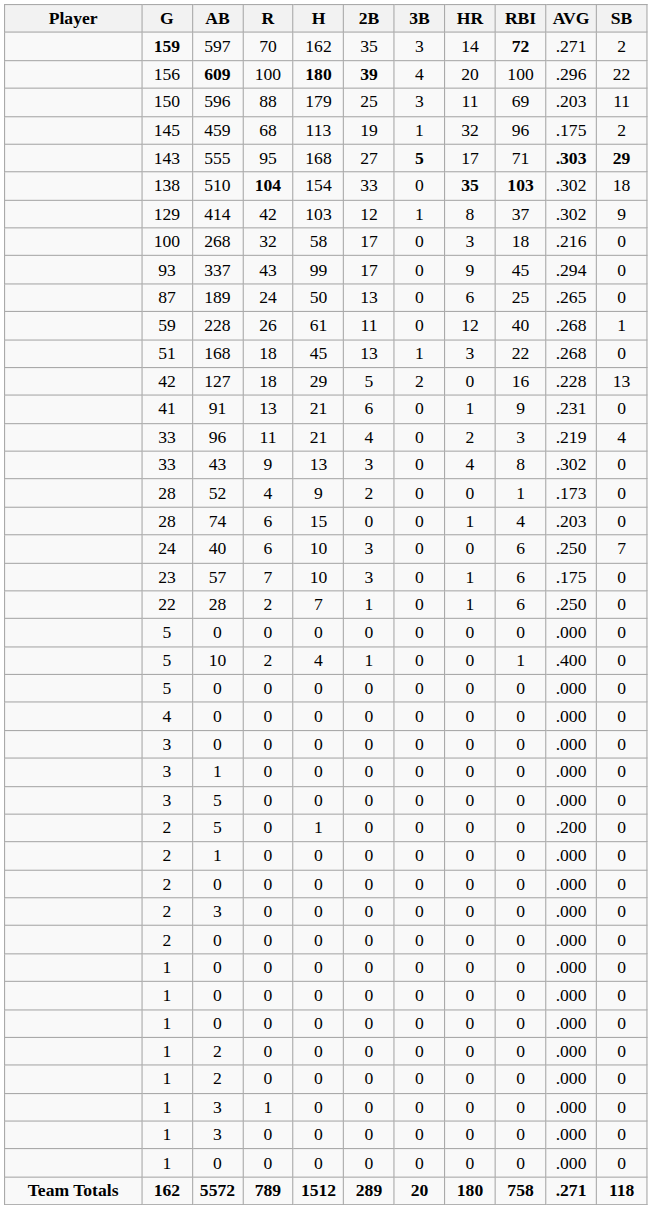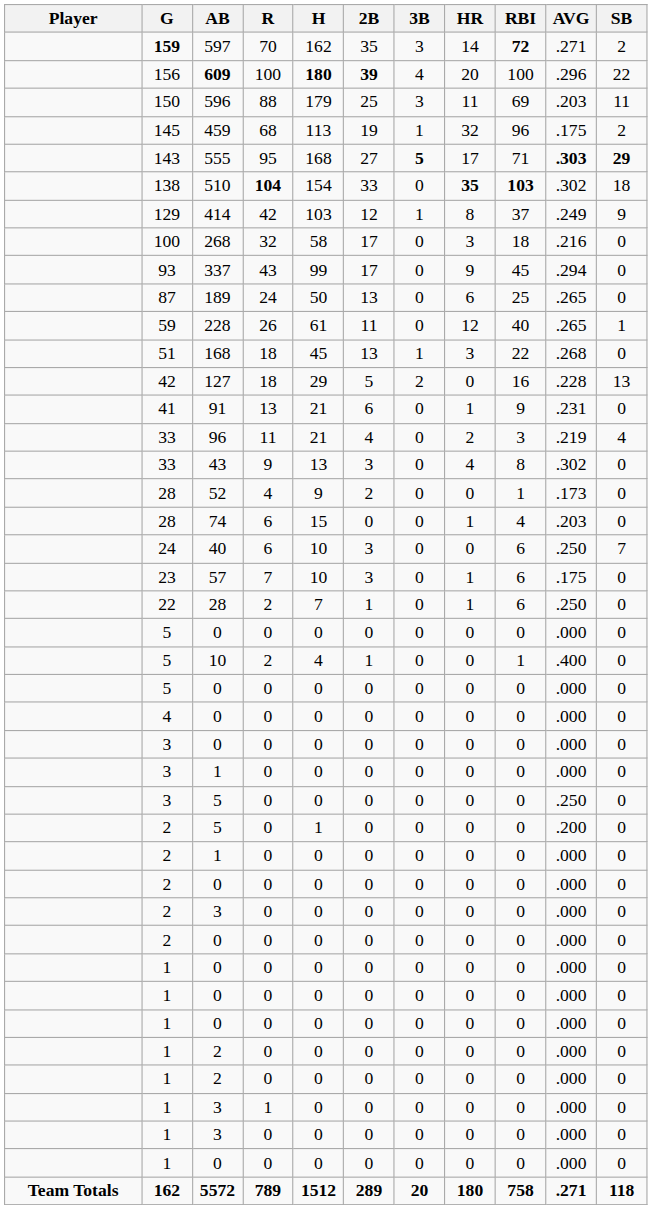 <table class="wikitable sortable">
 <tr>
 <th bgcolor="#DDDDFF" width="19%">Player</th>
 <th bgcolor="#DDDDFF" width="7%">G</th>
 <th bgcolor="#DDDDFF" width="7%">AB</th>
 <th bgcolor="#DDDDFF" width="7%">R</th>
 <th bgcolor="#DDDDFF" width="7%">H</th>
 <th bgcolor="#DDDDFF" width="7%">2B</th>
 <th bgcolor="#DDDDFF" width="7%">3B</th>
 <th bgcolor="#DDDDFF" width="7%">HR</th>
 <th bgcolor="#DDDDFF" width="7%">RBI</th>
 <th bgcolor="#DDDDFF" width="7%">AVG</th>
 <th bgcolor="#DDDDFF" width="7%">SB</th>
 </tr>
 <tr align="center">
 <td></td>
 <td><strong>159</strong></td>
 <td>597</td>
 <td>70</td>
 <td>162</td>
 <td>35</td>
 <td>3</td>
 <td>14</td>
 <td><strong>72</strong></td>
 <td>.271</td>
 <td>2</td>
 </tr>
 <tr align="center">
 <td></td>
 <td>156</td>
 <td><strong>609</strong></td>
 <td>100</td>
 <td><strong>180</strong></td>
 <td><strong>39</strong></td>
 <td>4</td>
 <td>20</td>
 <td>100</td>
 <td>.296</td>
 <td>22</td>
 </tr>
 <tr align="center">
 <td></td>
 <td>150</td>
 <td>596</td>
 <td>88</td>
 <td>179</td>
 <td>25</td>
 <td>3</td>
 <td>11</td>
 <td>69</td>
 <td>.203</td>
 <td>11</td>
 </tr>
 <tr align="center">
 <td></td>
 <td>145</td>
 <td>459</td>
 <td>68</td>
 <td>113</td>
 <td>19</td>
 <td>1</td>
 <td>32</td>
 <td>96</td>
 <td>.175</td>
 <td>2</td>
 </tr>
 <tr align="center">
 <td></td>
 <td>143</td>
 <td>555</td>
 <td>95</td>
 <td>168</td>
 <td>27</td>
 <td><strong>5</strong></td>
 <td>17</td>
 <td>71</td>
 <td><strong>.303</strong></td>
 <td><strong>29</strong></td>
 </tr>
 <tr align="center">
 <td></td>
 <td>138</td>
 <td>510</td>
 <td><strong>104</strong></td>
 <td>154</td>
 <td>33</td>
 <td>0</td>
 <td><strong>35</strong></td>
 <td><strong>103</strong></td>
 <td>.302</td>
 <td>18</td>
 </tr>
 <tr align="center">
 <td></td>
 <td>129</td>
 <td>414</td>
 <td>42</td>
 <td>103</td>
 <td>12</td>
 <td>1</td>
 <td>8</td>
 <td>37</td>
-<td>.302</td>
+<td>.249</td>
 <td>9</td>
 </tr>
 <tr align="center">
 <td></td>
 <td>100</td>
 <td>268</td>
 <td>32</td>
 <td>58</td>
 <td>17</td>
 <td>0</td>
 <td>3</td>
 <td>18</td>
 <td>.216</td>
 <td>0</td>
 </tr>
 <tr align="center">
 <td></td>
 <td>93</td>
 <td>337</td>
 <td>43</td>
 <td>99</td>
 <td>17</td>
 <td>0</td>
 <td>9</td>
 <td>45</td>
 <td>.294</td>
 <td>0</td>
 </tr>
 <tr align="center">
 <td></td>
 <td>87</td>
 <td>189</td>
 <td>24</td>
 <td>50</td>
 <td>13</td>
 <td>0</td>
 <td>6</td>
 <td>25</td>
 <td>.265</td>
 <td>0</td>
 </tr>
 <tr align="center">
 <td></td>
 <td>59</td>
 <td>228</td>
 <td>26</td>
 <td>61</td>
 <td>11</td>
 <td>0</td>
 <td>12</td>
 <td>40</td>
-<td>.268</td>
+<td>.265</td>
 <td>1</td>
 </tr>
 <tr align="center">
 <td></td>
 <td>51</td>
 <td>168</td>
 <td>18</td>
 <td>45</td>
 <td>13</td>
 <td>1</td>
 <td>3</td>
 <td>22</td>
 <td>.268</td>
 <td>0</td>
 </tr>
 <tr align="center">
 <td></td>
 <td>42</td>
 <td>127</td>
 <td>18</td>
 <td>29</td>
 <td>5</td>
 <td>2</td>
 <td>0</td>
 <td>16</td>
 <td>.228</td>
 <td>13</td>
 </tr>
 <tr align="center">
 <td></td>
 <td>41</td>
 <td>91</td>
 <td>13</td>
 <td>21</td>
 <td>6</td>
 <td>0</td>
 <td>1</td>
 <td>9</td>
 <td>.231</td>
 <td>0</td>
 </tr>
 <tr align="center">
 <td></td>
 <td>33</td>
 <td>96</td>
 <td>11</td>
 <td>21</td>
 <td>4</td>
 <td>0</td>
 <td>2</td>
 <td>3</td>
 <td>.219</td>
 <td>4</td>
 </tr>
 <tr align="center">
 <td></td>
 <td>33</td>
 <td>43</td>
 <td>9</td>
 <td>13</td>
 <td>3</td>
 <td>0</td>
 <td>4</td>
 <td>8</td>
 <td>.302</td>
 <td>0</td>
 </tr>
 <tr align="center">
 <td></td>
 <td>28</td>
 <td>52</td>
 <td>4</td>
 <td>9</td>
 <td>2</td>
 <td>0</td>
 <td>0</td>
 <td>1</td>
 <td>.173</td>
 <td>0</td>
 </tr>
 <tr align="center">
 <td></td>
 <td>28</td>
 <td>74</td>
 <td>6</td>
 <td>15</td>
 <td>0</td>
 <td>0</td>
 <td>1</td>
 <td>4</td>
 <td>.203</td>
 <td>0</td>
 </tr>
 <tr align="center">
 <td></td>
 <td>24</td>
 <td>40</td>
 <td>6</td>
 <td>10</td>
 <td>3</td>
 <td>0</td>
 <td>0</td>
 <td>6</td>
 <td>.250</td>
 <td>7</td>
 </tr>
 <tr align="center">
 <td></td>
 <td>23</td>
 <td>57</td>
 <td>7</td>
 <td>10</td>
 <td>3</td>
 <td>0</td>
 <td>1</td>
 <td>6</td>
 <td>.175</td>
 <td>0</td>
 </tr>
 <tr align="center">
 <td></td>
 <td>22</td>
 <td>28</td>
 <td>2</td>
 <td>7</td>
 <td>1</td>
 <td>0</td>
 <td>1</td>
 <td>6</td>
 <td>.250</td>
 <td>0</td>
 </tr>
 <tr align="center">
 <td></td>
 <td>5</td>
 <td>0</td>
 <td>0</td>
 <td>0</td>
 <td>0</td>
 <td>0</td>
 <td>0</td>
 <td>0</td>
 <td>.000</td>
 <td>0</td>
 </tr>
 <tr align="center">
 <td></td>
 <td>5</td>
 <td>10</td>
 <td>2</td>
 <td>4</td>
 <td>1</td>
 <td>0</td>
 <td>0</td>
 <td>1</td>
 <td>.400</td>
 <td>0</td>
 </tr>
 <tr align="center">
 <td></td>
 <td>5</td>
 <td>0</td>
 <td>0</td>
 <td>0</td>
 <td>0</td>
 <td>0</td>
 <td>0</td>
 <td>0</td>
 <td>.000</td>
 <td>0</td>
 </tr>
 <tr align="center">
 <td></td>
 <td>4</td>
 <td>0</td>
 <td>0</td>
 <td>0</td>
 <td>0</td>
 <td>0</td>
 <td>0</td>
 <td>0</td>
 <td>.000</td>
 <td>0</td>
 </tr>
 <tr align="center">
 <td></td>
 <td>3</td>
 <td>0</td>
 <td>0</td>
 <td>0</td>
 <td>0</td>
 <td>0</td>
 <td>0</td>
 <td>0</td>
 <td>.000</td>
 <td>0</td>
 </tr>
 <tr align="center">
 <td></td>
 <td>3</td>
 <td>1</td>
 <td>0</td>
 <td>0</td>
 <td>0</td>
 <td>0</td>
 <td>0</td>
 <td>0</td>
 <td>.000</td>
 <td>0</td>
 </tr>
 <tr align="center">
 <td></td>
 <td>3</td>
 <td>5</td>
 <td>0</td>
 <td>0</td>
 <td>0</td>
 <td>0</td>
 <td>0</td>
 <td>0</td>
-<td>.000</td>
+<td>.250</td>
 <td>0</td>
 </tr>
 <tr align="center">
 <td></td>
 <td>2</td>
 <td>5</td>
 <td>0</td>
 <td>1</td>
 <td>0</td>
 <td>0</td>
 <td>0</td>
 <td>0</td>
 <td>.200</td>
 <td>0</td>
 </tr>
 <tr align="center">
 <td></td>
 <td>2</td>
 <td>1</td>
 <td>0</td>
 <td>0</td>
 <td>0</td>
 <td>0</td>
 <td>0</td>
 <td>0</td>
 <td>.000</td>
 <td>0</td>
 </tr>
 <tr align="center">
 <td></td>
 <td>2</td>
 <td>0</td>
 <td>0</td>
 <td>0</td>
 <td>0</td>
 <td>0</td>
 <td>0</td>
 <td>0</td>
 <td>.000</td>
 <td>0</td>
 </tr>
 <tr align="center">
 <td></td>
 <td>2</td>
 <td>3</td>
 <td>0</td>
 <td>0</td>
 <td>0</td>
 <td>0</td>
 <td>0</td>
 <td>0</td>
 <td>.000</td>
 <td>0</td>
 </tr>
 <tr align="center">
 <td></td>
 <td>2</td>
 <td>0</td>
 <td>0</td>
 <td>0</td>
 <td>0</td>
 <td>0</td>
 <td>0</td>
 <td>0</td>
 <td>.000</td>
 <td>0</td>
 </tr>
 <tr align="center">
 <td></td>
 <td>1</td>
 <td>0</td>
 <td>0</td>
 <td>0</td>
 <td>0</td>
 <td>0</td>
 <td>0</td>
 <td>0</td>
 <td>.000</td>
 <td>0</td>
 </tr>
 <tr align="center">
 <td></td>
 <td>1</td>
 <td>0</td>
 <td>0</td>
 <td>0</td>
 <td>0</td>
 <td>0</td>
 <td>0</td>
 <td>0</td>
 <td>.000</td>
 <td>0</td>
 </tr>
 <tr align="center">
 <td></td>
 <td>1</td>
 <td>0</td>
 <td>0</td>
 <td>0</td>
 <td>0</td>
 <td>0</td>
 <td>0</td>
 <td>0</td>
 <td>.000</td>
 <td>0</td>
 </tr>
 <tr align="center">
 <td></td>
 <td>1</td>
 <td>2</td>
 <td>0</td>
 <td>0</td>
 <td>0</td>
 <td>0</td>
 <td>0</td>
 <td>0</td>
 <td>.000</td>
 <td>0</td>
 </tr>
 <tr align="center">
 <td></td>
 <td>1</td>
 <td>2</td>
 <td>0</td>
 <td>0</td>
 <td>0</td>
 <td>0</td>
 <td>0</td>
 <td>0</td>
 <td>.000</td>
 <td>0</td>
 </tr>
 <tr align="center">
 <td></td>
 <td>1</td>
 <td>3</td>
 <td>1</td>
 <td>0</td>
 <td>0</td>
 <td>0</td>
 <td>0</td>
 <td>0</td>
 <td>.000</td>
 <td>0</td>
 </tr>
 <tr align="center">
 <td></td>
 <td>1</td>
 <td>3</td>
 <td>0</td>
 <td>0</td>
 <td>0</td>
 <td>0</td>
 <td>0</td>
 <td>0</td>
 <td>.000</td>
 <td>0</td>
 </tr>
 <tr align="center">
 <td></td>
 <td>1</td>
 <td>0</td>
 <td>0</td>
 <td>0</td>
 <td>0</td>
 <td>0</td>
 <td>0</td>
 <td>0</td>
 <td>.000</td>
 <td>0</td>
 </tr>
 <tr align="center" class="unsortable">
 <td><strong>Team Totals</strong></td>
 <td><strong>162</strong></td>
 <td><strong>5572</strong></td>
 <td><strong>789</strong></td>
 <td><strong>1512</strong></td>
 <td><strong>289</strong></td>
 <td><strong>20</strong></td>
 <td><strong>180</strong></td>
 <td><strong>758</strong></td>
 <td><strong>.271</strong></td>
 <td><strong>118</strong></td>
 </tr>
 </table>
